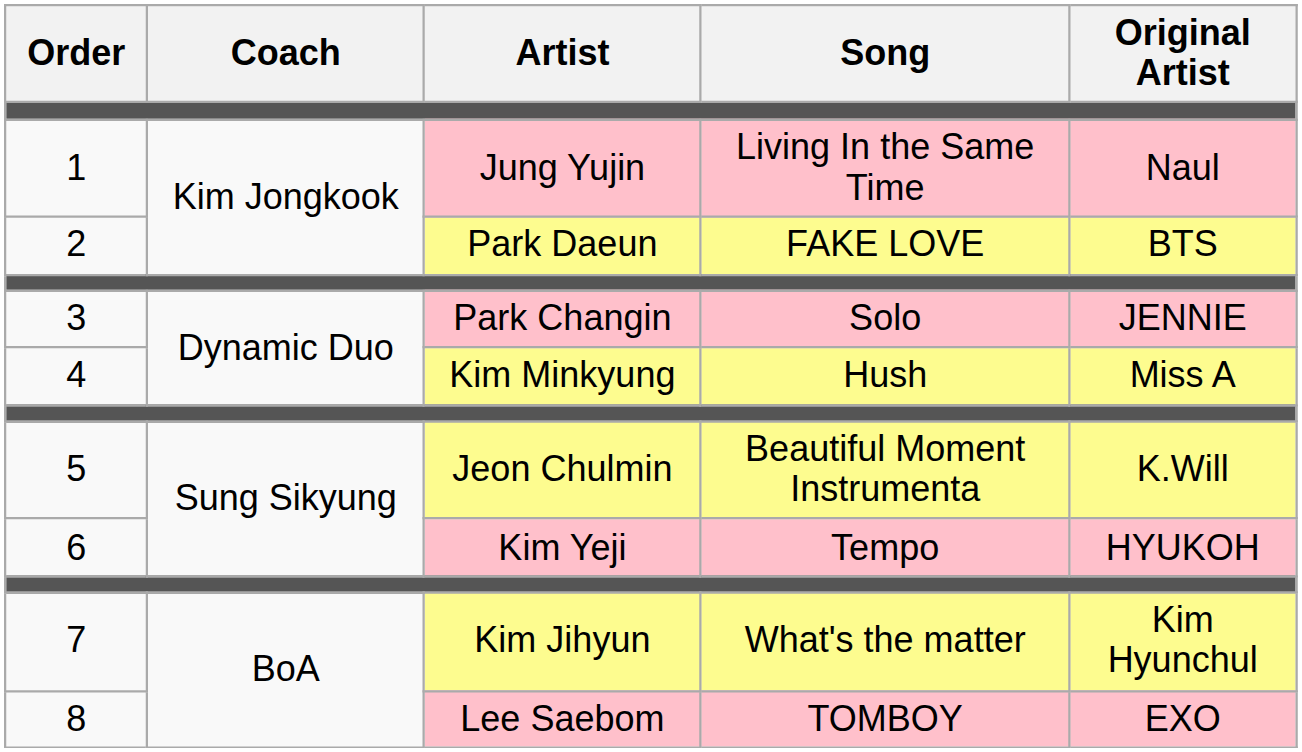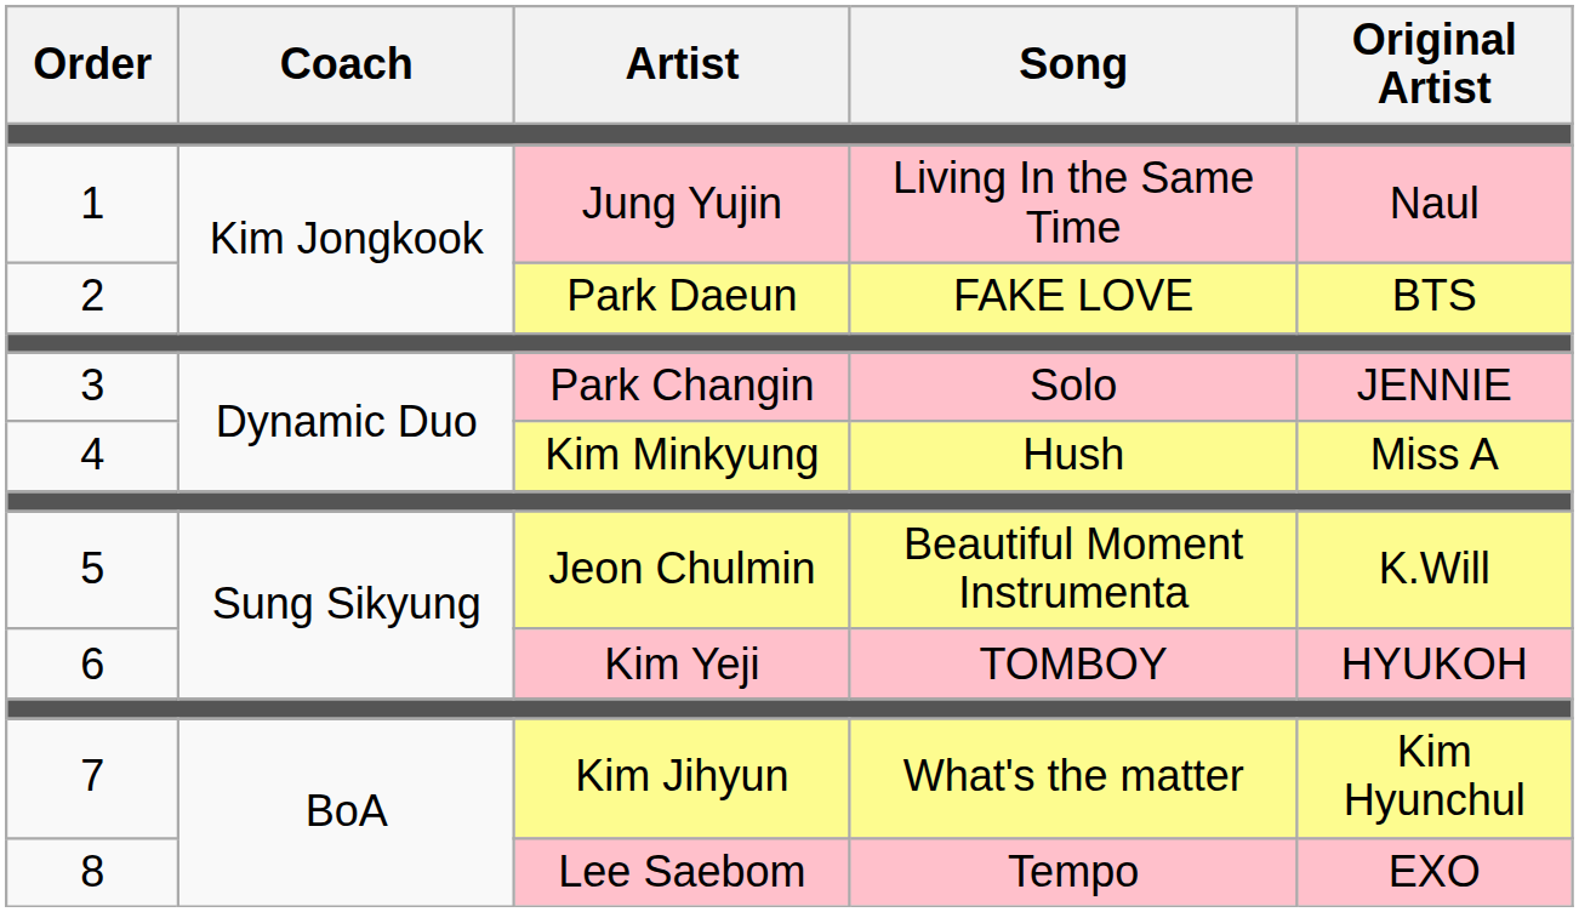 <table class="wikitable" style="text-align:center; width:65%;">
 <tr>
 <th scope="col" width="05%">Order</th>
 <th scope="col" width="15%">Coach</th>
 <th scope="col" width="15%">Artist</th>
 <th scope="col" width="20%">Song</th>
 <th scope="col" width="10%">Original Artist</th>
 </tr>
 <tr>
 <td colspan="5" style="background:#555;"></td>
 </tr>
 <tr>
 <td>1</td>
 <td rowspan="2">Kim Jongkook</td>
 <td style="background:pink;">Jung Yujin</td>
 <td style="background:pink;">Living In the Same Time</td>
 <td style="background:pink;">Naul</td>
 </tr>
 <tr>
 <td>2</td>
 <td style="background:#fdfc8f;">Park Daeun</td>
 <td style="background:#fdfc8f;">FAKE LOVE</td>
 <td style="background:#fdfc8f;">BTS</td>
 </tr>
 <tr>
 <td colspan="6" style="background:#555;"></td>
 </tr>
 <tr>
 <td>3</td>
 <td rowspan="2">Dynamic Duo</td>
 <td style="background:pink;">Park Changin</td>
 <td style="background:pink;">Solo</td>
 <td style="background:pink;">JENNIE</td>
 </tr>
 <tr>
 <td>4</td>
 <td style="background:#fdfc8f;">Kim Minkyung</td>
 <td style="background:#fdfc8f;">Hush</td>
 <td style="background:#fdfc8f;">Miss A</td>
 </tr>
 <tr>
 <td colspan="6" style="background:#555;"></td>
 </tr>
 <tr>
 <td>5</td>
 <td rowspan="2">Sung Sikyung</td>
 <td style="background:#fdfc8f;">Jeon Chulmin</td>
 <td style="background:#fdfc8f;">Beautiful Moment Instrumenta</td>
 <td style="background:#fdfc8f;">K.Will</td>
 </tr>
 <tr>
 <td>6</td>
 <td style="background:pink;">Kim Yeji</td>
-<td style="background:pink;">Tempo</td>
+<td style="background:pink;">TOMBOY</td>
 <td style="background:pink;">HYUKOH</td>
 </tr>
 <tr>
 <td colspan="6" style="background:#555;"></td>
 </tr>
 <tr>
 <td>7</td>
 <td rowspan="2">BoA</td>
 <td style="background:#fdfc8f;">Kim Jihyun</td>
 <td style="background:#fdfc8f;">What's the matter</td>
 <td style="background:#fdfc8f;">Kim Hyunchul</td>
 </tr>
 <tr>
 <td>8</td>
 <td style="background:pink;">Lee Saebom</td>
-<td style="background:pink;">TOMBOY</td>
+<td style="background:pink;">Tempo</td>
 <td style="background:pink;">EXO</td>
 </tr>
 </table>
